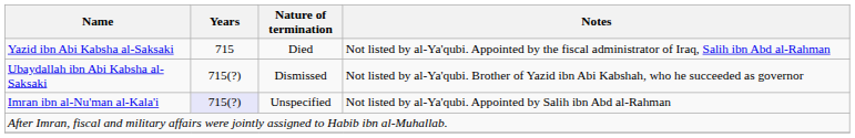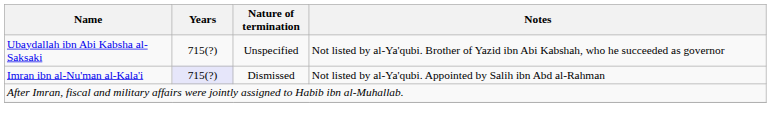 <table width=85% class="wikitable">
 <tr>
 <th width=22%>Name</th>
 <th width=8%>Years</th>
 <th width=10%>Nature of<br>termination</th>
 <th width=60%>Notes</th>
 </tr>
 <tr>
-<td><a href='#'>Yazid ibn Abi Kabsha al-Saksaki</a></td>
-<td align="center">715</td>
-<td align="center">Died</td>
-<td>Not listed by al-Ya'qubi. Appointed by the fiscal administrator of Iraq, <a href='#'>Salih ibn Abd al-Rahman</a></td>
-</tr>
-<tr>
 <td><a href='#'>Ubaydallah ibn Abi Kabsha al-Saksaki</a></td>
 <td align="center">715(?)</td>
-<td align="center">Dismissed</td>
+<td align="center">Unspecified</td>
 <td>Not listed by al-Ya'qubi. Brother of Yazid ibn Abi Kabshah, who he succeeded as governor</td>
 </tr>
 <tr>
 <td><a href='#'>Imran ibn al-Nu'man al-Kala'i</a></td>
 <td align="center" style="background: lavender;">715(?)</td>
-<td align="center">Unspecified</td>
+<td align="center">Dismissed</td>
 <td>Not listed by al-Ya'qubi. Appointed by Salih ibn Abd al-Rahman</td>
 </tr>
 <tr>
 <td colspan="4"><em>After Imran, fiscal and military affairs were jointly assigned to Habib ibn al-Muhallab.</em></td>
 </tr>
 <tr>
 </tr>
 </table>
